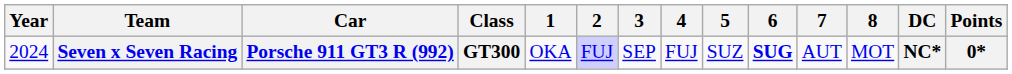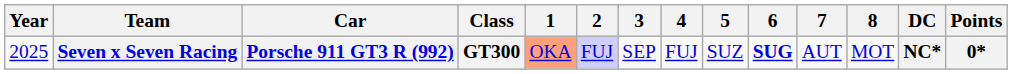 <table class="wikitable" style="text-align:center; font-size:85%">
 <tr>
 <th>Year</th>
 <th>Team</th>
 <th>Car</th>
 <th>Class</th>
 <th>1</th>
 <th>2</th>
 <th>3</th>
 <th>4</th>
 <th>5</th>
 <th>6</th>
 <th>7</th>
 <th>8</th>
 <th>DC</th>
 <th>Points</th>
 </tr>
 <tr>
-<td><a href='#'>2024</a></td>
+<td><a href='#'>2025</a></td>
 <th><a href='#'>Seven x Seven Racing</a></th>
 <th><a href='#'>Porsche 911 GT3 R (992)</a></th>
 <th>GT300</th>
-<td><a href='#'>OKA</a></td>
+<td style="background: lightsalmon;"><a href='#'>OKA</a></td>
 <td style="background:#CFCFFF;"><a href='#'>FUJ</a><br></td>
 <td style="background:#;"><a href='#'>SEP</a><br></td>
 <td style="background:#;"><a href='#'>FUJ</a><br></td>
 <td style="background:#;"><a href='#'>SUZ</a><br></td>
 <td style="background:#;"><strong><a href='#'>SUG</a><br></strong></td>
 <td style="background:#;"><a href='#'>AUT</a><br></td>
 <td style="background:#;"><a href='#'>MOT</a><br></td>
 <th>NC*</th>
 <th>0*</th>
 </tr>
 </table>
